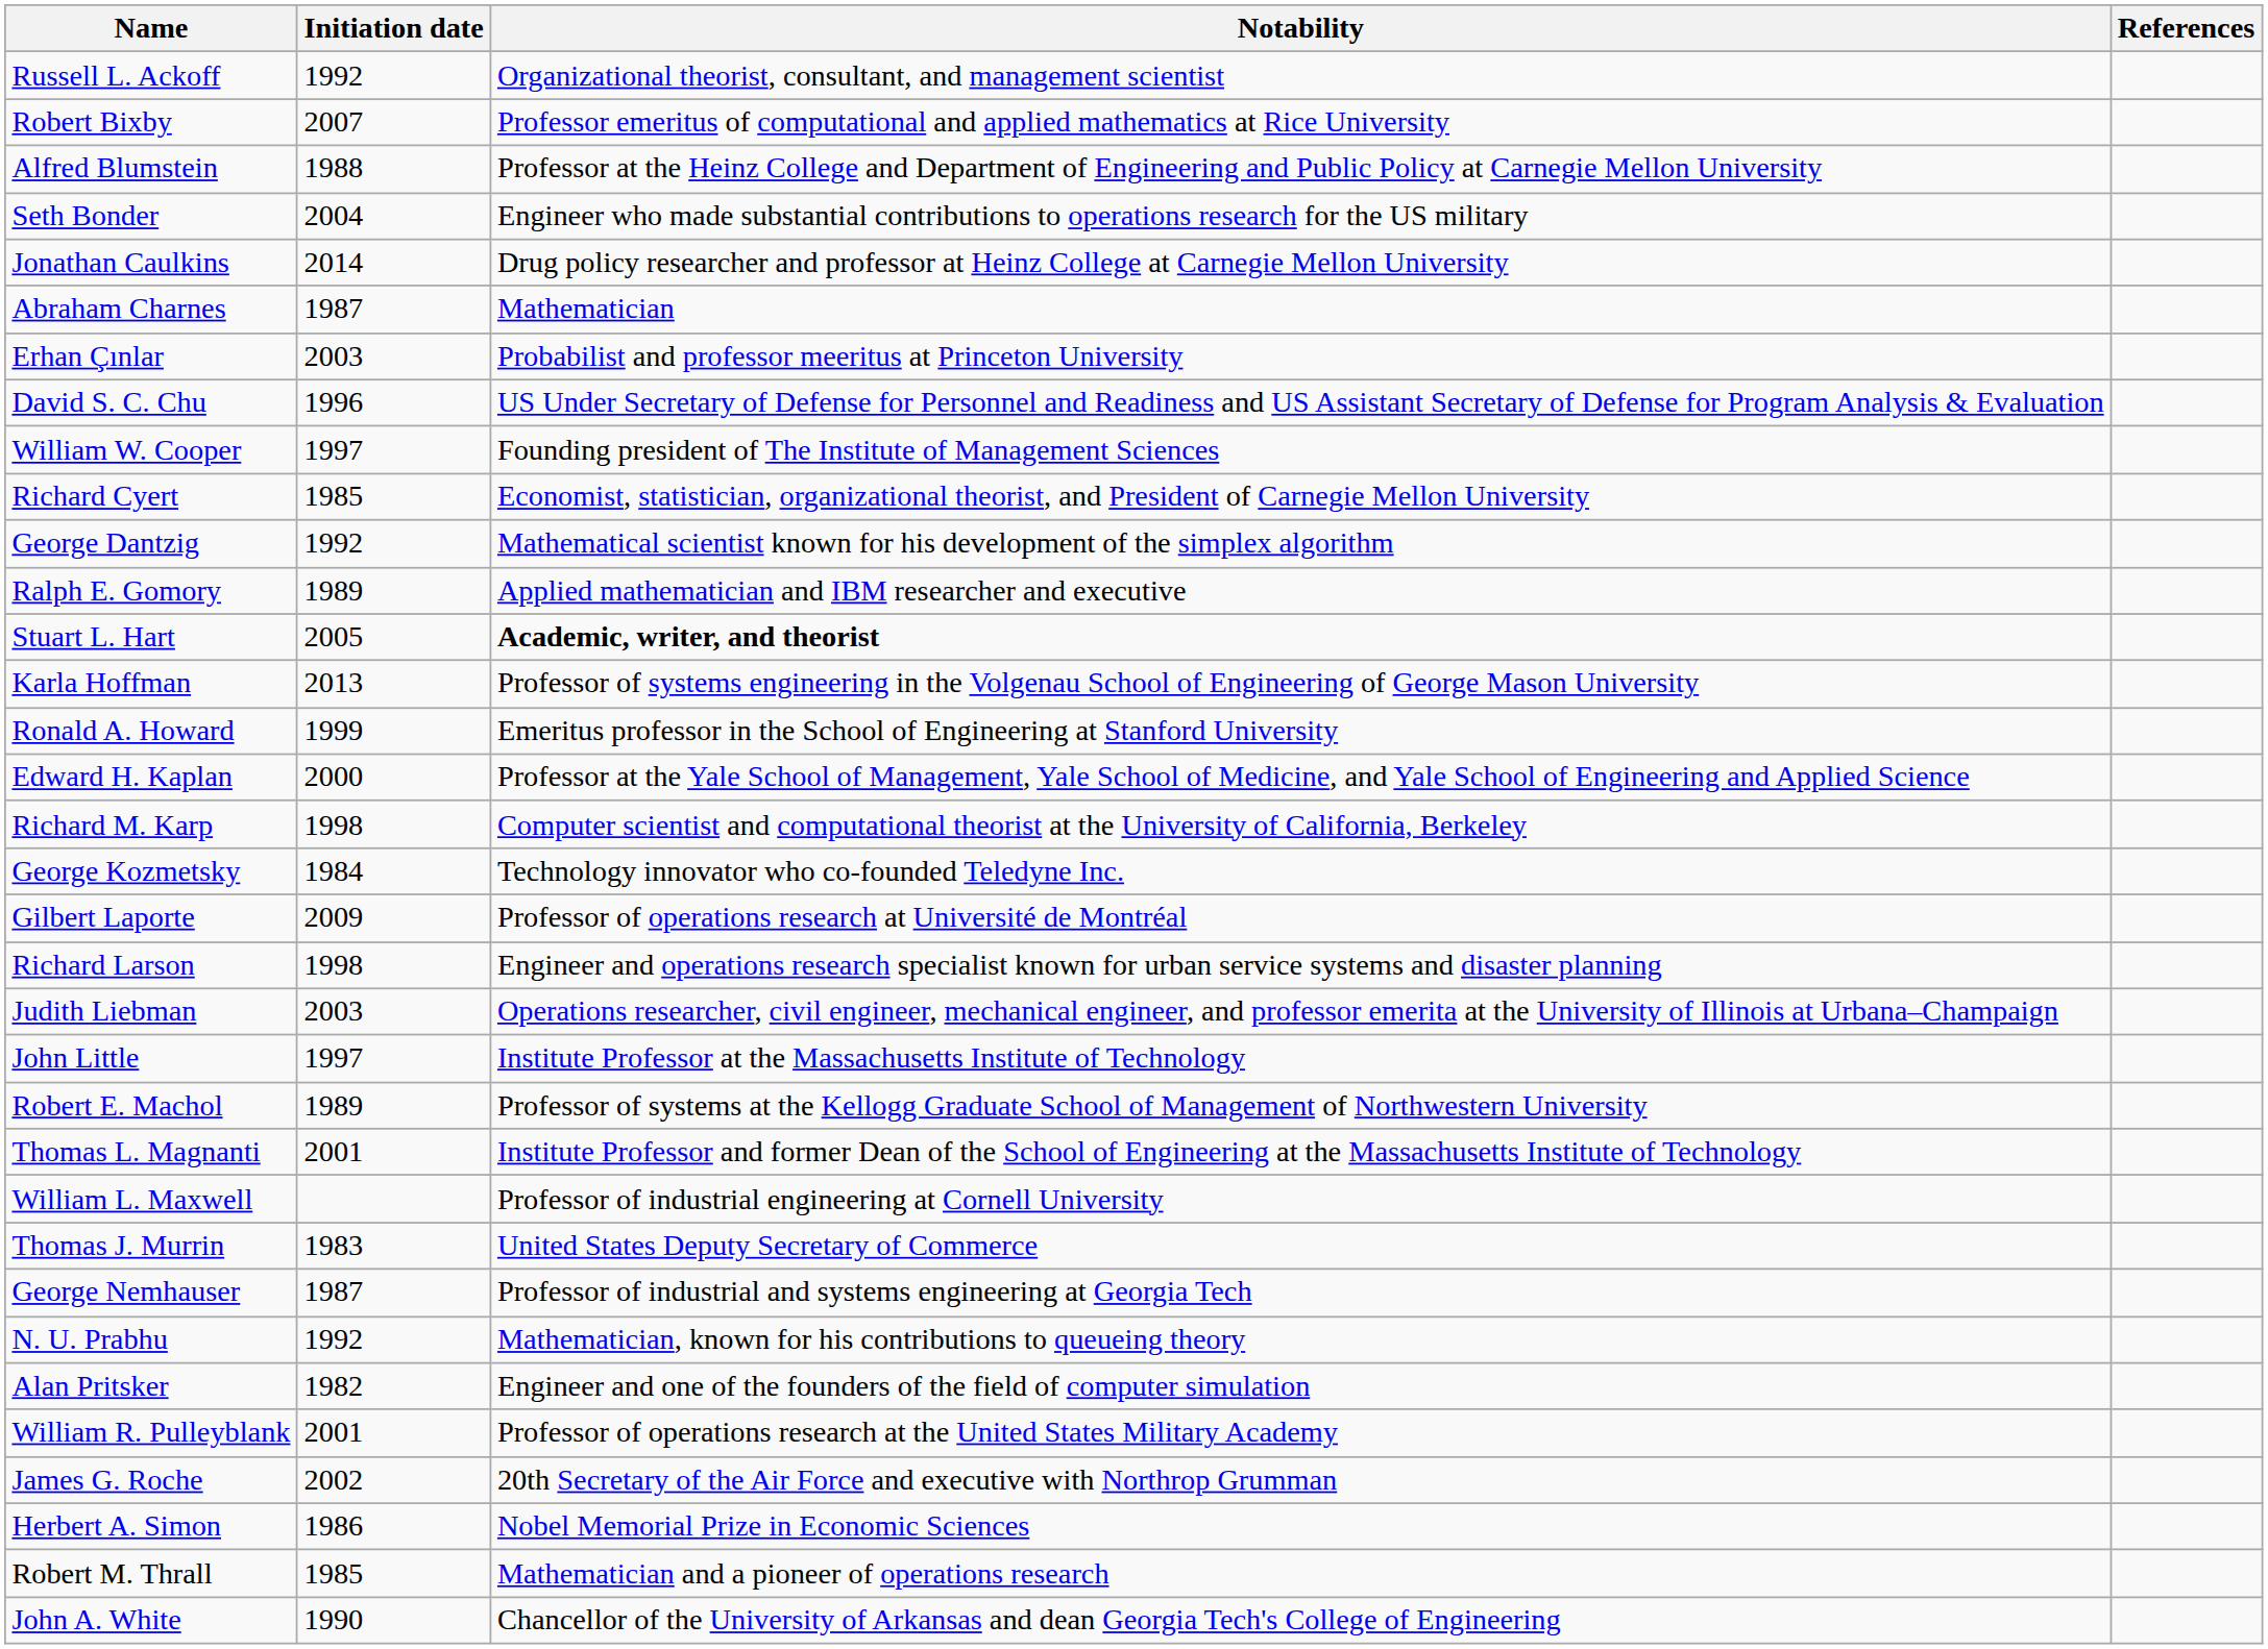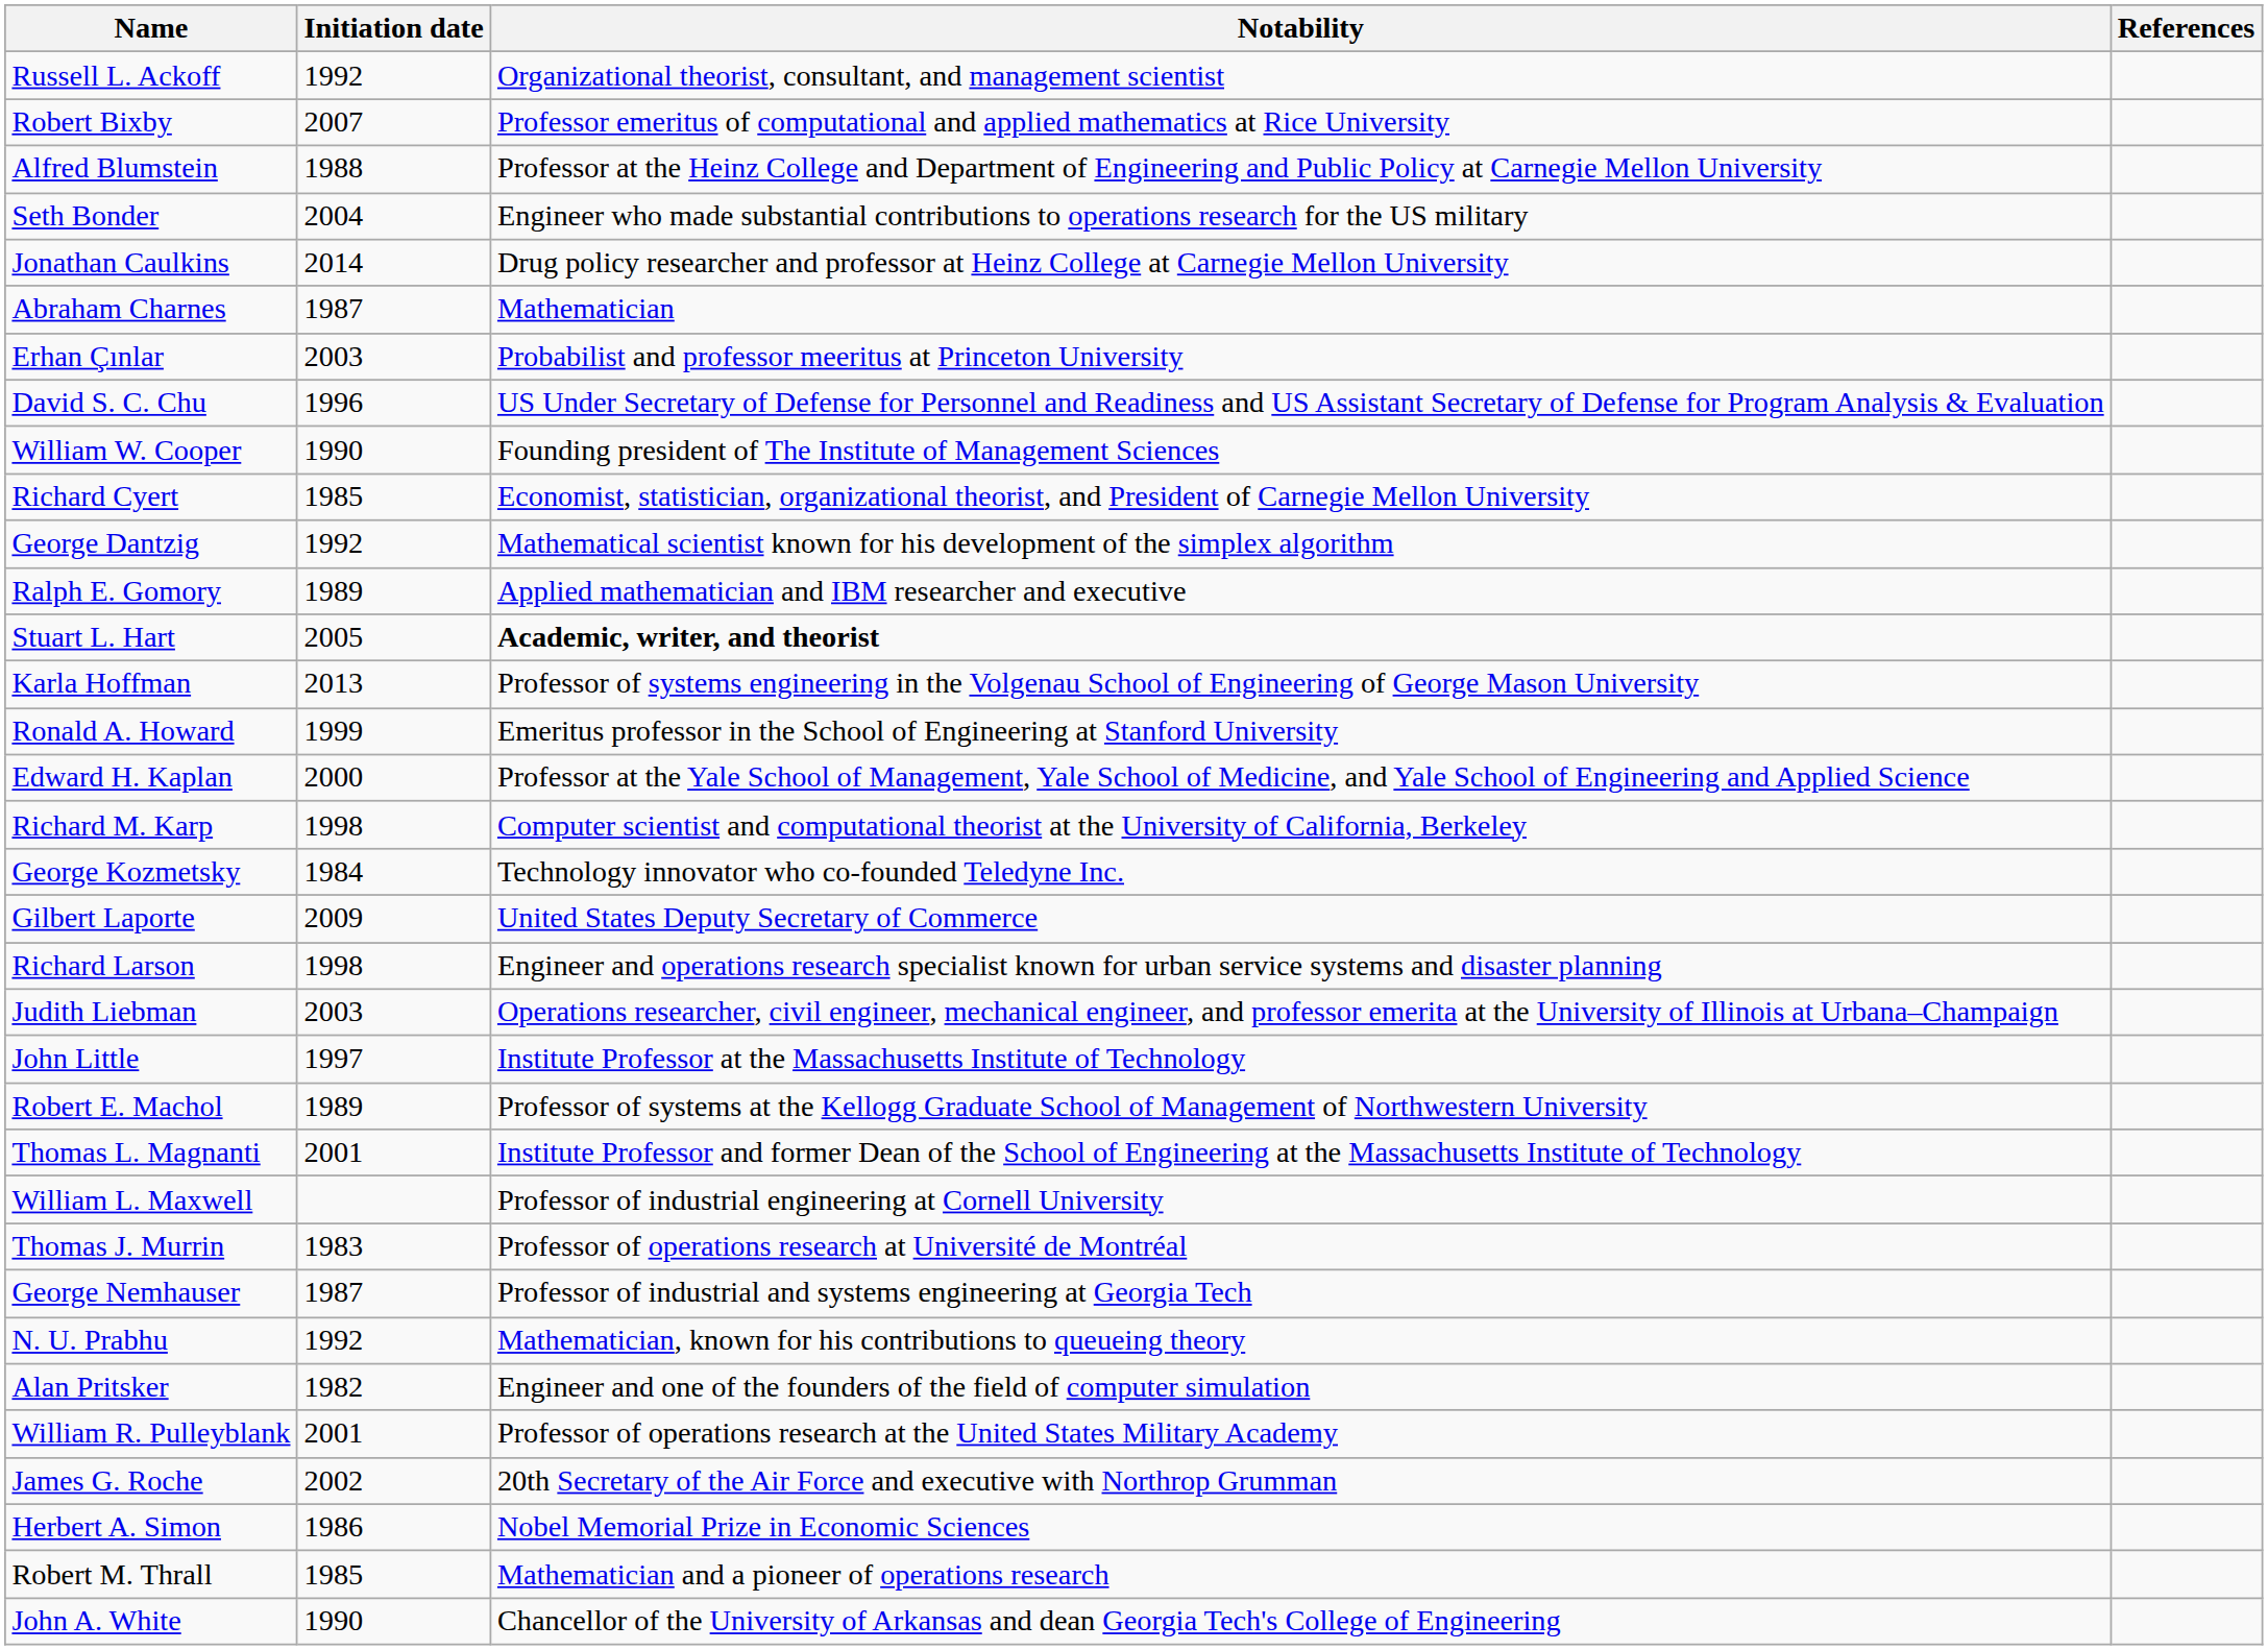 <table class="wikitable sortable">
 <tr>
 <th>Name</th>
 <th>Initiation date</th>
 <th>Notability</th>
 <th>References</th>
 </tr>
 <tr>
 <td><a href='#'>Russell L. Ackoff</a></td>
 <td>1992</td>
 <td><a href='#'>Organizational theorist</a>, consultant, and <a href='#'>management scientist</a></td>
 <td></td>
 </tr>
 <tr>
 <td><a href='#'>Robert Bixby</a></td>
 <td>2007</td>
 <td><a href='#'>Professor emeritus</a> of <a href='#'>computational</a> and <a href='#'>applied mathematics</a> at <a href='#'>Rice University</a></td>
 <td></td>
 </tr>
 <tr>
 <td><a href='#'>Alfred Blumstein</a></td>
 <td>1988</td>
 <td>Professor at the <a href='#'>Heinz College</a> and Department of <a href='#'>Engineering and Public Policy</a> at <a href='#'>Carnegie Mellon University</a></td>
 <td></td>
 </tr>
 <tr>
 <td><a href='#'>Seth Bonder</a></td>
 <td>2004</td>
 <td>Engineer who made substantial contributions to <a href='#'>operations research</a> for the US military</td>
 <td></td>
 </tr>
 <tr>
 <td><a href='#'>Jonathan Caulkins</a></td>
 <td>2014</td>
 <td>Drug policy researcher and professor at <a href='#'>Heinz College</a> at <a href='#'>Carnegie Mellon University</a></td>
 <td></td>
 </tr>
 <tr>
 <td><a href='#'>Abraham Charnes</a></td>
 <td>1987</td>
 <td><a href='#'>Mathematician</a></td>
 <td></td>
 </tr>
 <tr>
 <td><a href='#'>Erhan Çınlar</a></td>
 <td>2003</td>
 <td><a href='#'>Probabilist</a> and <a href='#'>professor meeritus</a> at <a href='#'>Princeton University</a></td>
 <td></td>
 </tr>
 <tr>
 <td><a href='#'>David S. C. Chu</a></td>
 <td>1996</td>
 <td><a href='#'>US Under Secretary of Defense for Personnel and Readiness</a> and <a href='#'>US Assistant Secretary of Defense for Program Analysis & Evaluation</a></td>
 <td></td>
 </tr>
 <tr>
 <td><a href='#'>William W. Cooper</a></td>
-<td>1997</td>
+<td>1990</td>
 <td>Founding president of <a href='#'>The Institute of Management Sciences</a></td>
 <td></td>
 </tr>
 <tr>
 <td><a href='#'>Richard Cyert</a></td>
 <td>1985</td>
 <td><a href='#'>Economist</a>, <a href='#'>statistician</a>, <a href='#'>organizational theorist</a>, and <a href='#'>President</a> of <a href='#'>Carnegie Mellon University</a></td>
 <td></td>
 </tr>
 <tr>
 <td><a href='#'>George Dantzig</a></td>
 <td>1992</td>
 <td><a href='#'>Mathematical scientist</a> known for his development of the <a href='#'>simplex algorithm</a></td>
 <td></td>
 </tr>
 <tr>
 <td><a href='#'>Ralph E. Gomory</a></td>
 <td>1989</td>
 <td><a href='#'>Applied mathematician</a> and <a href='#'>IBM</a> researcher and executive</td>
 <td></td>
 </tr>
 <tr>
 <td><a href='#'>Stuart L. Hart</a></td>
 <td>2005</td>
 <td><strong>Academic, writer, and theorist</strong></td>
 <td></td>
 </tr>
 <tr>
 <td><a href='#'>Karla Hoffman</a></td>
 <td>2013</td>
 <td>Professor of <a href='#'>systems engineering</a> in the <a href='#'>Volgenau School of Engineering</a> of <a href='#'>George Mason University</a></td>
 <td></td>
 </tr>
 <tr>
 <td><a href='#'>Ronald A. Howard</a></td>
 <td>1999</td>
 <td>Emeritus professor in the School of Engineering at <a href='#'>Stanford University</a></td>
 <td></td>
 </tr>
 <tr>
 <td><a href='#'>Edward H. Kaplan</a></td>
 <td>2000</td>
 <td>Professor at the <a href='#'>Yale School of Management</a>, <a href='#'>Yale School of Medicine</a>, and <a href='#'>Yale School of Engineering and Applied Science</a></td>
 <td></td>
 </tr>
 <tr>
 <td><a href='#'>Richard M. Karp</a></td>
 <td>1998</td>
 <td><a href='#'>Computer scientist</a> and <a href='#'>computational theorist</a> at the <a href='#'>University of California, Berkeley</a></td>
 <td></td>
 </tr>
 <tr>
 <td><a href='#'>George Kozmetsky</a></td>
 <td>1984</td>
 <td>Technology innovator who co-founded <a href='#'>Teledyne Inc.</a></td>
 <td></td>
 </tr>
 <tr>
 <td><a href='#'>Gilbert Laporte</a></td>
 <td>2009</td>
-<td>Professor of <a href='#'>operations research</a> at <a href='#'>Université de Montréal</a></td>
+<td><a href='#'>United States Deputy Secretary of Commerce</a></td>
 <td></td>
 </tr>
 <tr>
 <td><a href='#'>Richard Larson</a></td>
 <td>1998</td>
 <td>Engineer and <a href='#'>operations research</a> specialist known for urban service systems and <a href='#'>disaster planning</a></td>
 <td></td>
 </tr>
 <tr>
 <td><a href='#'>Judith Liebman</a></td>
 <td>2003</td>
 <td><a href='#'>Operations researcher</a>, <a href='#'>civil engineer</a>, <a href='#'>mechanical engineer</a>, and <a href='#'>professor emerita</a> at the <a href='#'>University of Illinois at Urbana–Champaign</a></td>
 <td></td>
 </tr>
 <tr>
 <td><a href='#'>John Little</a></td>
 <td>1997</td>
 <td><a href='#'>Institute Professor</a> at the <a href='#'>Massachusetts Institute of Technology</a></td>
 <td></td>
 </tr>
 <tr>
 <td><a href='#'>Robert E. Machol</a></td>
 <td>1989</td>
 <td>Professor of systems at the <a href='#'>Kellogg Graduate School of Management</a> of <a href='#'>Northwestern University</a></td>
 <td></td>
 </tr>
 <tr>
 <td><a href='#'>Thomas L. Magnanti</a></td>
 <td>2001</td>
 <td><a href='#'>Institute Professor</a> and former Dean of the <a href='#'>School of Engineering</a> at the <a href='#'>Massachusetts Institute of Technology</a></td>
 <td></td>
 </tr>
 <tr>
 <td><a href='#'>William L. Maxwell</a></td>
 <td></td>
 <td>Professor of industrial engineering at <a href='#'>Cornell University</a></td>
 <td></td>
 </tr>
 <tr>
 <td><a href='#'>Thomas J. Murrin</a></td>
 <td>1983</td>
-<td><a href='#'>United States Deputy Secretary of Commerce</a></td>
+<td>Professor of <a href='#'>operations research</a> at <a href='#'>Université de Montréal</a></td>
 <td></td>
 </tr>
 <tr>
 <td><a href='#'>George Nemhauser</a></td>
 <td>1987</td>
 <td>Professor of industrial and systems engineering at <a href='#'>Georgia Tech</a></td>
 <td></td>
 </tr>
 <tr>
 <td><a href='#'>N. U. Prabhu</a></td>
 <td>1992</td>
 <td><a href='#'>Mathematician</a>, known for his contributions to <a href='#'>queueing theory</a></td>
 <td></td>
 </tr>
 <tr>
 <td><a href='#'>Alan Pritsker</a></td>
 <td>1982</td>
 <td>Engineer and one of the founders of the field of <a href='#'>computer simulation</a></td>
 <td></td>
 </tr>
 <tr>
 <td><a href='#'>William R. Pulleyblank</a></td>
 <td>2001</td>
 <td>Professor of operations research at the <a href='#'>United States Military Academy</a></td>
 <td></td>
 </tr>
 <tr>
 <td><a href='#'>James G. Roche</a></td>
 <td>2002</td>
 <td>20th <a href='#'>Secretary of the Air Force</a> and executive with <a href='#'>Northrop Grumman</a></td>
 <td></td>
 </tr>
 <tr>
 <td><a href='#'>Herbert A. Simon</a></td>
 <td>1986</td>
 <td><a href='#'>Nobel Memorial Prize in Economic Sciences</a></td>
 <td></td>
 </tr>
 <tr>
 <td>Robert M. Thrall</td>
 <td>1985</td>
 <td><a href='#'>Mathematician</a> and a pioneer of <a href='#'>operations research</a></td>
 <td></td>
 </tr>
 <tr>
 <td><a href='#'>John A. White</a></td>
 <td>1990</td>
 <td>Chancellor of the <a href='#'>University of Arkansas</a> and dean <a href='#'>Georgia Tech's College of Engineering</a></td>
 <td></td>
 </tr>
 </table>
